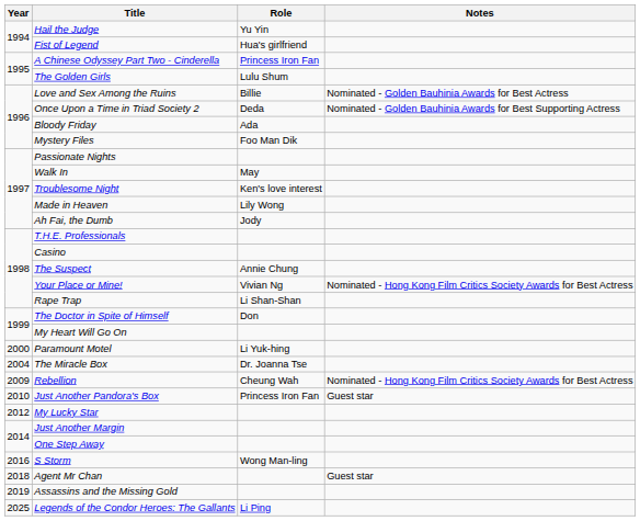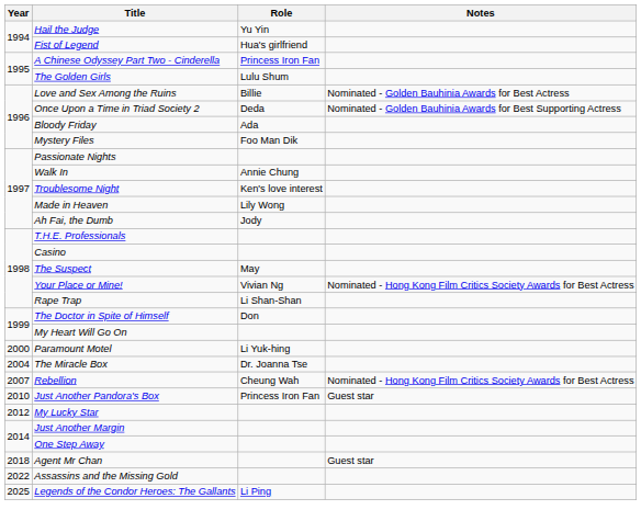 <table class="wikitable" style="font-size: 90%;">
 <tr>
 <th>Year</th>
 <th>Title</th>
 <th>Role</th>
 <th>Notes</th>
 </tr>
 <tr>
 <td rowspan="2">1994</td>
 <td><em><a href='#'>Hail the Judge</a></em></td>
 <td>Yu Yin</td>
 <td></td>
 </tr>
 <tr>
 <td><em><a href='#'>Fist of Legend</a></em></td>
 <td>Hua's girlfriend</td>
 <td></td>
 </tr>
 <tr>
 <td rowspan="2">1995</td>
 <td><em><a href='#'>A Chinese Odyssey Part Two - Cinderella</a></em></td>
 <td><a href='#'>Princess Iron Fan</a></td>
 <td></td>
 </tr>
 <tr>
 <td><em><a href='#'>The Golden Girls</a></em></td>
 <td>Lulu Shum</td>
 <td></td>
 </tr>
 <tr>
 <td rowspan="4">1996</td>
 <td><em>Love and Sex Among the Ruins</em></td>
 <td>Billie</td>
 <td>Nominated - <a href='#'>Golden Bauhinia Awards</a> for Best Actress</td>
 </tr>
 <tr>
 <td><em>Once Upon a Time in Triad Society 2</em></td>
 <td>Deda</td>
 <td>Nominated - <a href='#'>Golden Bauhinia Awards</a> for Best Supporting Actress</td>
 </tr>
 <tr>
 <td><em>Bloody Friday</em></td>
 <td>Ada</td>
 <td></td>
 </tr>
 <tr>
 <td><em>Mystery Files</em></td>
 <td>Foo Man Dik</td>
 <td></td>
 </tr>
 <tr>
 <td rowspan="5">1997</td>
 <td><em>Passionate Nights</em></td>
 <td></td>
 <td></td>
 </tr>
 <tr>
 <td><em>Walk In</em></td>
-<td>May</td>
+<td>Annie Chung</td>
 <td></td>
 </tr>
 <tr>
 <td><em><a href='#'>Troublesome Night</a></em></td>
 <td>Ken's love interest</td>
 <td></td>
 </tr>
 <tr>
 <td><em>Made in Heaven</em></td>
 <td>Lily Wong</td>
 <td></td>
 </tr>
 <tr>
 <td><em>Ah Fai, the Dumb</em></td>
 <td>Jody</td>
 <td></td>
 </tr>
 <tr>
 <td rowspan="5">1998</td>
 <td><em><a href='#'>T.H.E. Professionals</a></em></td>
 <td></td>
 <td></td>
 </tr>
 <tr>
 <td><em>Casino</em></td>
 <td></td>
 <td></td>
 </tr>
 <tr>
 <td><em><a href='#'>The Suspect</a></em></td>
-<td>Annie Chung</td>
+<td>May</td>
 <td></td>
 </tr>
 <tr>
 <td><em><a href='#'>Your Place or Mine!</a></em></td>
 <td>Vivian Ng</td>
 <td>Nominated - <a href='#'>Hong Kong Film Critics Society Awards</a> for Best Actress</td>
 </tr>
 <tr>
 <td><em>Rape Trap</em></td>
 <td>Li Shan-Shan</td>
 <td></td>
 </tr>
 <tr>
 <td rowspan="2">1999</td>
 <td><em><a href='#'>The Doctor in Spite of Himself</a></em></td>
 <td>Don</td>
 <td></td>
 </tr>
 <tr>
 <td><em>My Heart Will Go On</em></td>
 <td></td>
 <td></td>
 </tr>
 <tr>
 <td>2000</td>
 <td><em>Paramount Motel</em></td>
 <td>Li Yuk-hing</td>
 <td></td>
 </tr>
 <tr>
 <td>2004</td>
 <td><em>The Miracle Box</em></td>
 <td>Dr. Joanna Tse</td>
 <td></td>
 </tr>
 <tr>
-<td>2009</td>
+<td>2007</td>
 <td><em><a href='#'>Rebellion</a></em></td>
 <td>Cheung Wah</td>
 <td>Nominated - <a href='#'>Hong Kong Film Critics Society Awards</a> for Best Actress</td>
 </tr>
 <tr>
 <td>2010</td>
 <td><em><a href='#'>Just Another Pandora's Box</a></em></td>
 <td>Princess Iron Fan</td>
 <td>Guest star</td>
 </tr>
 <tr>
 <td>2012</td>
 <td><em><a href='#'>My Lucky Star</a></em></td>
 <td></td>
 <td></td>
 </tr>
 <tr>
 <td rowspan="2">2014</td>
 <td><em><a href='#'>Just Another Margin</a></em></td>
 <td></td>
 <td></td>
 </tr>
 <tr>
 <td><em><a href='#'>One Step Away</a></em></td>
 <td></td>
 <td></td>
 </tr>
 <tr>
-<td>2016</td>
-<td><em><a href='#'>S Storm</a></em></td>
-<td>Wong Man-ling</td>
-<td></td>
-</tr>
-<tr>
 <td>2018</td>
 <td><em>Agent Mr Chan</em></td>
 <td></td>
 <td>Guest star</td>
 </tr>
 <tr>
-<td>2019</td>
+<td>2022</td>
 <td><em>Assassins and the Missing Gold</em></td>
 <td></td>
 <td></td>
 </tr>
 <tr>
 <td>2025</td>
 <td><em><a href='#'>Legends of the Condor Heroes: The Gallants</a></em></td>
 <td><a href='#'>Li Ping</a></td>
 <td></td>
 </tr>
 </table>
